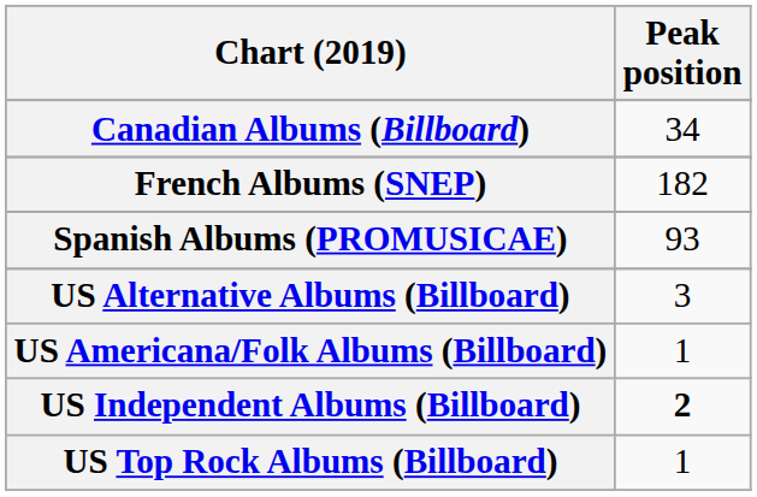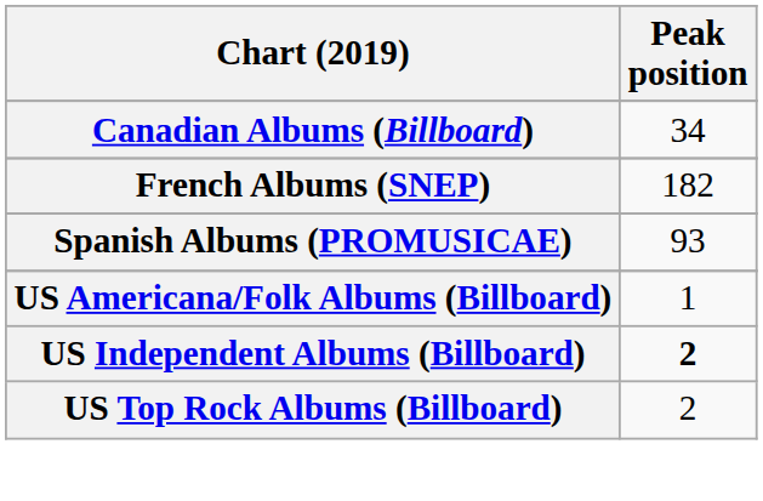 <table class="wikitable sortable plainrowheaders" style="text-align:center">
 <tr>
 <th scope="col">Chart (2019)</th>
 <th scope="col">Peak<br>position</th>
 </tr>
 <tr>
 </tr>
 <tr>
 </tr>
 <tr>
 </tr>
 <tr>
 <th scope="row"><a href='#'>Canadian Albums</a> (<em><a href='#'>Billboard</a></em>)</th>
 <td>34</td>
 </tr>
 <tr>
 </tr>
 <tr>
 <th scope="row">French Albums (<a href='#'>SNEP</a>)</th>
 <td>182</td>
 </tr>
 <tr>
 </tr>
 <tr>
 </tr>
 <tr>
 <th scope="row">Spanish Albums (<a href='#'>PROMUSICAE</a>)</th>
 <td>93</td>
 </tr>
 <tr>
 </tr>
 <tr>
 </tr>
 <tr>
-<th scope="row">US <a href='#'>Alternative Albums</a> (<a href='#'>Billboard</a>)</th>
-<td>3</td>
-</tr>
-<tr>
 <th scope="row">US <a href='#'>Americana/Folk Albums</a> (<a href='#'>Billboard</a>)</th>
 <td>1</td>
 </tr>
 <tr>
 <th scope="row">US <a href='#'>Independent Albums</a> (<a href='#'>Billboard</a>)</th>
 <td><strong>2</strong></td>
 </tr>
 <tr>
 <th scope="row">US <a href='#'>Top Rock Albums</a> (<a href='#'>Billboard</a>)</th>
-<td>1</td>
+<td>2</td>
 </tr>
 </table>
